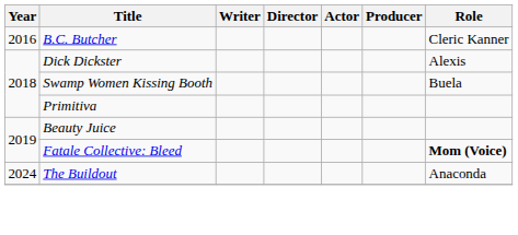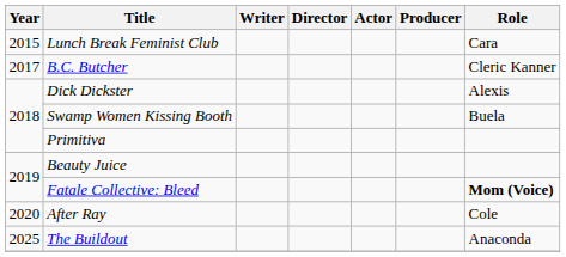 <table class="wikitable">
 <tr>
 <th>Year</th>
 <th>Title</th>
 <th>Writer</th>
 <th>Director</th>
 <th>Actor</th>
 <th>Producer</th>
 <th>Role</th>
 </tr>
 <tr>
-<td>2016</td>
+<td>2015</td>
+<td><em>Lunch Break Feminist Club</em></td>
+<td></td>
+<td></td>
+<td></td>
+<td></td>
+<td>Cara</td>
+</tr>
+<tr>
+<td>2017</td>
 <td><em><a href='#'>B.C. Butcher</a></em></td>
 <td></td>
 <td></td>
 <td></td>
 <td></td>
 <td>Cleric Kanner</td>
 </tr>
 <tr>
 <td rowspan="3">2018</td>
 <td><em>Dick Dickster</em></td>
 <td></td>
 <td></td>
 <td></td>
 <td></td>
 <td>Alexis</td>
 </tr>
 <tr>
 <td><em>Swamp Women Kissing Booth</em></td>
 <td></td>
 <td></td>
 <td></td>
 <td></td>
 <td>Buela</td>
 </tr>
 <tr>
 <td><em>Primitiva</em></td>
 <td></td>
 <td></td>
 <td></td>
 <td></td>
 <td></td>
 </tr>
 <tr>
 <td rowspan="2">2019</td>
 <td><em>Beauty Juice</em></td>
 <td></td>
 <td></td>
 <td></td>
 <td></td>
 <td></td>
 </tr>
 <tr>
 <td><em><a href='#'>Fatale Collective: Bleed</a></em></td>
 <td></td>
 <td></td>
 <td></td>
 <td></td>
 <td><strong>Mom (Voice)</strong></td>
 </tr>
 <tr>
-<td>2024</td>
+<td>2020</td>
+<td><em>After Ray</em></td>
+<td></td>
+<td></td>
+<td></td>
+<td></td>
+<td>Cole</td>
+</tr>
+<tr>
+<td>2025</td>
 <td><em><a href='#'>The Buildout</a></em></td>
 <td></td>
 <td></td>
 <td></td>
 <td></td>
 <td>Anaconda</td>
 </tr>
 <tr>
 </tr>
 </table>
